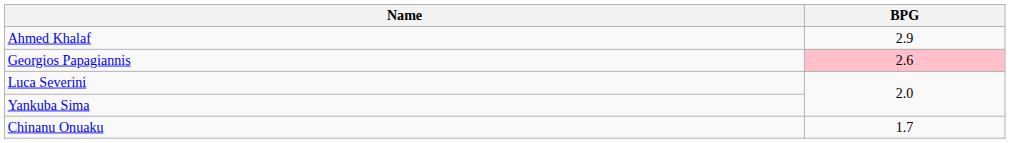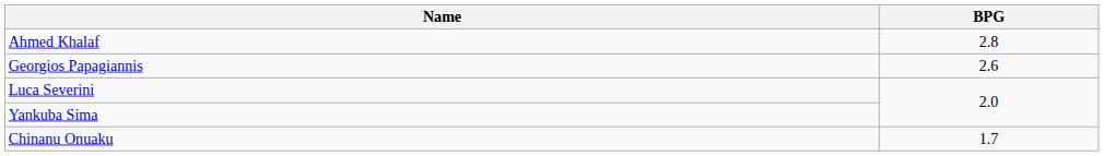 <table class=wikitable width="90%">
 <tr>
 <th width="80%">Name</th>
 <th width="20%">BPG</th>
 </tr>
 <tr>
 <td> <a href='#'>Ahmed Khalaf</a></td>
-<td align=center>2.9</td>
+<td align=center>2.8</td>
 </tr>
 <tr>
 <td> <a href='#'>Georgios Papagiannis</a></td>
-<td align=center style="background: pink;">2.6</td>
+<td align=center>2.6</td>
 </tr>
 <tr>
 <td> <a href='#'>Luca Severini</a></td>
 <td align=center rowspan=2>2.0</td>
 </tr>
 <tr>
 <td> <a href='#'>Yankuba Sima</a></td>
 </tr>
 <tr>
 <td> <a href='#'>Chinanu Onuaku</a></td>
 <td align=center>1.7</td>
 </tr>
 </table>
